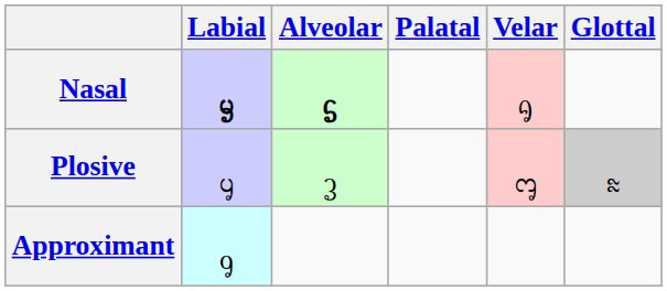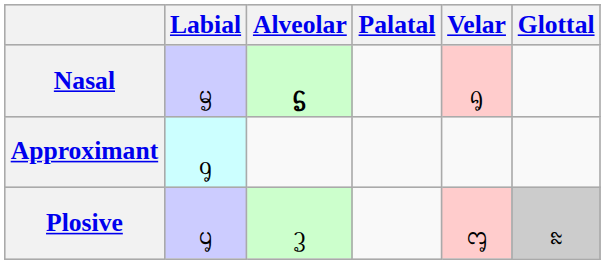 <table class="wikitable" style=text-align:center>
 <tr>
 <th colspan=1></th>
 <th><a href='#'>Labial</a></th>
 <th><a href='#'>Alveolar</a></th>
 <th><a href='#'>Palatal</a></th>
 <th><a href='#'>Velar</a></th>
 <th><a href='#'>Glottal</a></th>
 </tr>
 <tr>
 <th colspan=1><a href='#'>Nasal</a></th>
-<td style="background-color: #ccf"><strong><br>ᧄ</strong></td>
+<td style="background-color: #ccf"><br>ᧄ</td>
 <td style="background-color: #cfc"><strong><br>ᧃ</strong></td>
 <td></td>
 <td style="background-color: #fcc"><br>ᧂ</td>
+<td></td>
+</tr>
+<tr>
+<th colspan=1><a href='#'>Approximant</a></th>
+<td style="background-color: #cff"><br>ᧁ</td>
+<td></td>
+<td></td>
+<td></td>
 <td></td>
 </tr>
 <tr>
 <th colspan=1><a href='#'>Plosive</a></th>
 <td style="background-color: #ccf"><br>ᧇ</td>
 <td style="background-color: #cfc"><br>ᧆ</td>
 <td></td>
 <td style="background-color: #fcc"><br>ᧅ</td>
 <td style="background-color: #ccc"><br>ᦰ</td>
 </tr>
-<tr>
-<th colspan=1><a href='#'>Approximant</a></th>
-<td style="background-color: #cff"><br>ᧁ</td>
-<td></td>
-<td></td>
-<td></td>
-<td></td>
-</tr>
 </table>
